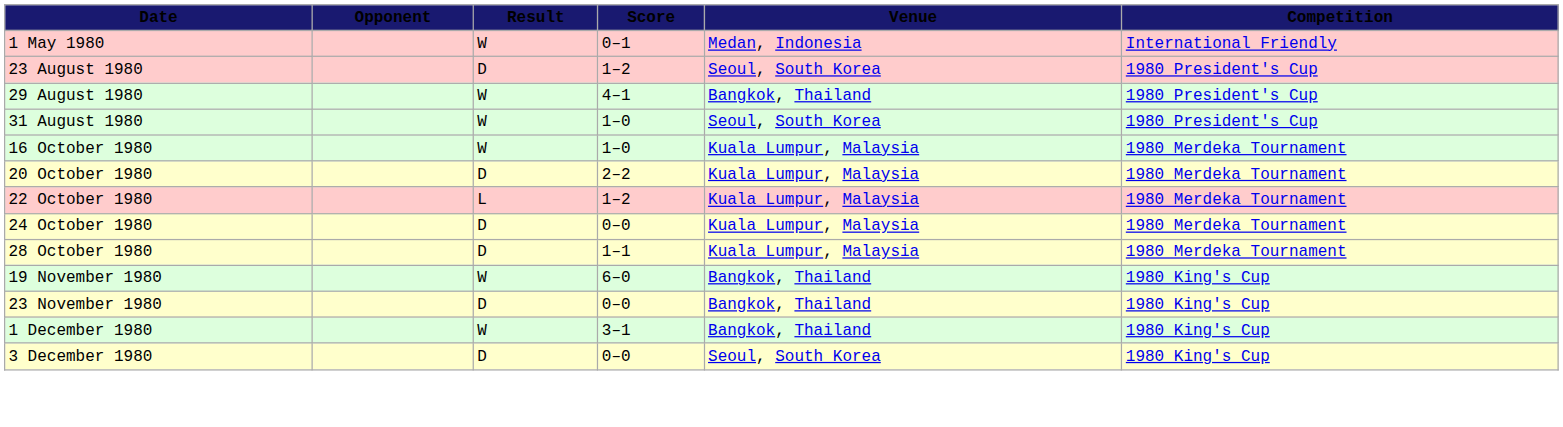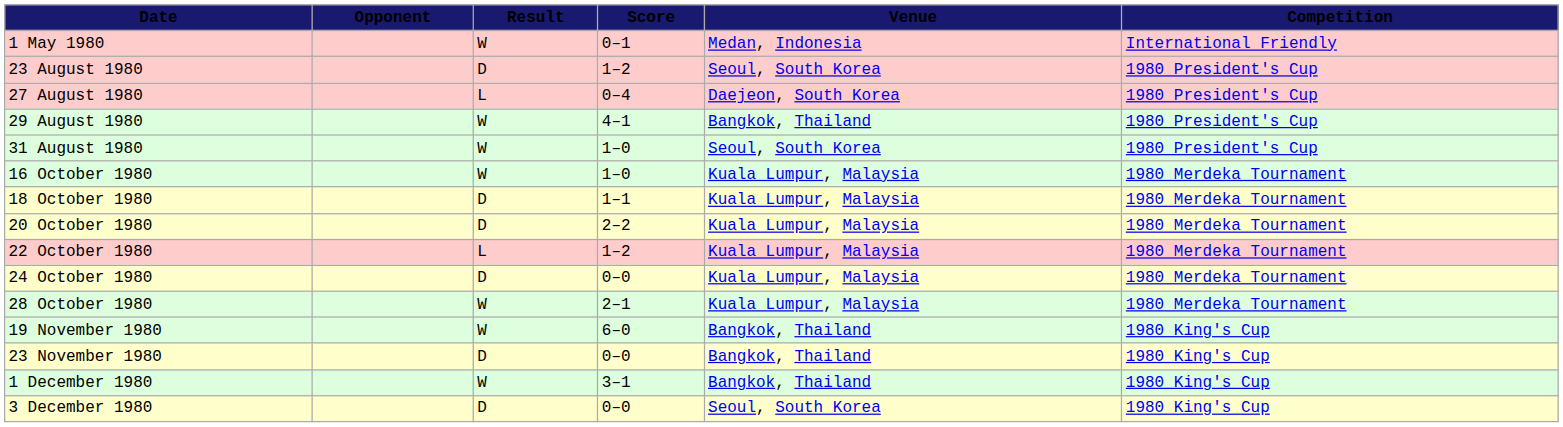 <table width=100% class="wikitable">
 <tr>
 <th style="background:#191970;"><span>Date</span></th>
 <th style="background:#191970;"><span>Opponent</span></th>
 <th style="background:#191970;"><span>Result</span></th>
 <th style="background:#191970;"><span>Score</span></th>
 <th style="background:#191970;"><span>Venue</span></th>
 <th style="background:#191970;"><span>Competition</span></th>
 </tr>
 <tr>
 </tr>
 <tr style="background:#fcc;">
 <td>1 May 1980</td>
 <td></td>
 <td>W</td>
 <td>0–1</td>
 <td> <a href='#'>Medan</a>, <a href='#'>Indonesia</a></td>
 <td><a href='#'>International Friendly</a></td>
 </tr>
 <tr style="background:#fcc;">
 <td>23 August 1980</td>
 <td></td>
 <td>D</td>
 <td>1–2</td>
 <td> <a href='#'>Seoul</a>, <a href='#'>South Korea</a></td>
 <td><a href='#'>1980 President's Cup</a></td>
 </tr>
+<tr style="background:#fcc;">
+<td>27 August 1980</td>
+<td></td>
+<td>L</td>
+<td>0–4</td>
+<td> <a href='#'>Daejeon</a>, <a href='#'>South Korea</a></td>
+<td><a href='#'>1980 President's Cup</a></td>
+</tr>
 <tr style="background:#dfd;">
 <td>29 August 1980</td>
 <td></td>
 <td>W</td>
 <td>4–1</td>
 <td> <a href='#'>Bangkok</a>, <a href='#'>Thailand</a></td>
 <td><a href='#'>1980 President's Cup</a></td>
 </tr>
 <tr style="background:#dfd;">
 <td>31 August 1980</td>
 <td></td>
 <td>W</td>
 <td>1–0</td>
 <td> <a href='#'>Seoul</a>, <a href='#'>South Korea</a></td>
 <td><a href='#'>1980 President's Cup</a></td>
 </tr>
 <tr style="background:#dfd;">
 <td>16 October 1980</td>
 <td></td>
 <td>W</td>
 <td>1–0</td>
+<td> <a href='#'>Kuala Lumpur</a>, <a href='#'>Malaysia</a></td>
+<td><a href='#'>1980 Merdeka Tournament</a></td>
+</tr>
+<tr style="background:#ffc;">
+<td>18 October 1980</td>
+<td></td>
+<td>D</td>
+<td>1–1</td>
 <td> <a href='#'>Kuala Lumpur</a>, <a href='#'>Malaysia</a></td>
 <td><a href='#'>1980 Merdeka Tournament</a></td>
 </tr>
 <tr style="background:#ffc;">
 <td>20 October 1980</td>
 <td></td>
 <td>D</td>
 <td>2–2</td>
 <td> <a href='#'>Kuala Lumpur</a>, <a href='#'>Malaysia</a></td>
 <td><a href='#'>1980 Merdeka Tournament</a></td>
 </tr>
 <tr style="background:#fcc;">
 <td>22 October 1980</td>
 <td></td>
 <td>L</td>
 <td>1–2</td>
 <td> <a href='#'>Kuala Lumpur</a>, <a href='#'>Malaysia</a></td>
 <td><a href='#'>1980 Merdeka Tournament</a></td>
 </tr>
 <tr style="background:#ffc;">
 <td>24 October 1980</td>
 <td></td>
 <td>D</td>
 <td>0–0</td>
 <td> <a href='#'>Kuala Lumpur</a>, <a href='#'>Malaysia</a></td>
 <td><a href='#'>1980 Merdeka Tournament</a></td>
 </tr>
-<tr style="background:#ffc;">
+<tr style="background:#dfd;">
 <td>28 October 1980</td>
 <td></td>
-<td>D</td>
-<td>1–1</td>
+<td>W</td>
+<td>2–1</td>
 <td> <a href='#'>Kuala Lumpur</a>, <a href='#'>Malaysia</a></td>
 <td><a href='#'>1980 Merdeka Tournament</a></td>
 </tr>
 <tr style="background:#dfd;">
 <td>19 November 1980</td>
 <td></td>
 <td>W</td>
 <td>6–0</td>
 <td> <a href='#'>Bangkok</a>, <a href='#'>Thailand</a></td>
 <td><a href='#'>1980 King's Cup</a></td>
 </tr>
 <tr style="background:#ffc;">
 <td>23 November 1980</td>
 <td></td>
 <td>D</td>
 <td>0–0</td>
 <td> <a href='#'>Bangkok</a>, <a href='#'>Thailand</a></td>
 <td><a href='#'>1980 King's Cup</a></td>
 </tr>
 <tr style="background:#dfd;">
 <td>1 December 1980</td>
 <td></td>
 <td>W</td>
 <td>3–1</td>
 <td> <a href='#'>Bangkok</a>, <a href='#'>Thailand</a></td>
 <td><a href='#'>1980 King's Cup</a></td>
 </tr>
 <tr style="background:#ffc;">
 <td>3 December 1980</td>
 <td></td>
 <td>D</td>
 <td>0–0</td>
 <td> <a href='#'>Seoul</a>, <a href='#'>South Korea</a></td>
 <td><a href='#'>1980 King's Cup</a></td>
 </tr>
 </table>
